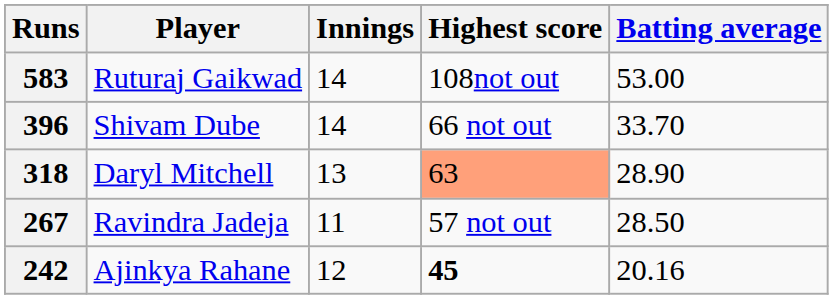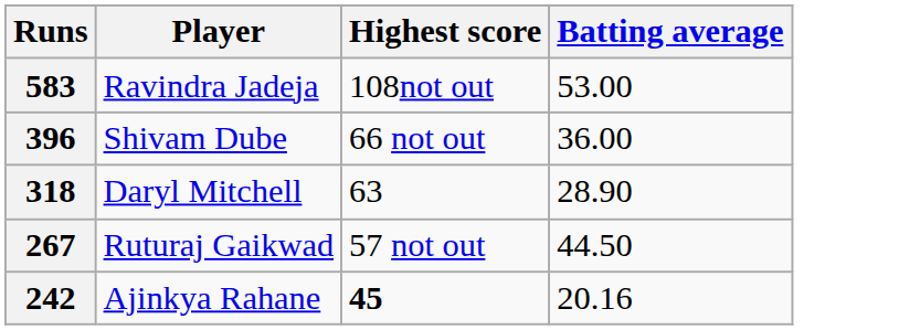 <table class="wikitable">
 <tr>
 <th>Runs</th>
 <th>Player</th>
-<th>Innings</th>
 <th>Highest score</th>
 <th><a href='#'>Batting average</a></th>
 </tr>
 <tr>
 <th>583</th>
-<td><a href='#'>Ruturaj Gaikwad</a></td>
-<td>14</td>
+<td><a href='#'>Ravindra Jadeja</a></td>
 <td>108<a href='#'>not out</a></td>
 <td>53.00</td>
 </tr>
 <tr>
 <th>396</th>
 <td><a href='#'>Shivam Dube</a></td>
-<td>14</td>
 <td>66 <a href='#'>not out</a></td>
-<td>33.70</td>
+<td>36.00</td>
 </tr>
 <tr>
 <th>318</th>
 <td><a href='#'>Daryl Mitchell</a></td>
-<td>13</td>
-<td style="background: lightsalmon;">63</td>
+<td>63</td>
 <td>28.90</td>
 </tr>
 <tr>
 <th>267</th>
-<td><a href='#'>Ravindra Jadeja</a></td>
-<td>11</td>
+<td><a href='#'>Ruturaj Gaikwad</a></td>
 <td>57 <a href='#'>not out</a></td>
-<td>28.50</td>
+<td>44.50</td>
 </tr>
 <tr>
 <th>242</th>
 <td><a href='#'>Ajinkya Rahane</a></td>
-<td>12</td>
 <td><strong>45</strong></td>
 <td>20.16</td>
 </tr>
 </table>
